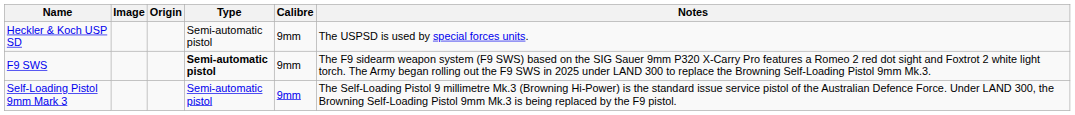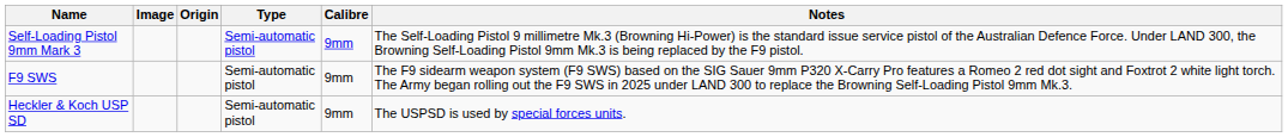 <table class="wikitable">
 <tr>
 <th>Name</th>
 <th>Image</th>
 <th>Origin</th>
 <th>Type</th>
 <th>Calibre</th>
 <th>Notes</th>
 </tr>
 <tr>
+<td><a href='#'>Self-Loading Pistol 9mm Mark 3</a></td>
+<td></td>
+<td></td>
+<td><a href='#'>Semi-automatic pistol</a></td>
+<td><a href='#'>9mm</a></td>
+<td>The Self-Loading Pistol 9 millimetre Mk.3 (Browning Hi-Power) is the standard issue service pistol of the Australian Defence Force. Under LAND 300, the Browning Self-Loading Pistol 9mm Mk.3 is being replaced by the F9 pistol.</td>
+</tr>
+<tr>
+<td><a href='#'>F9 SWS</a></td>
+<td></td>
+<td></td>
+<td>Semi-automatic pistol</td>
+<td>9mm</td>
+<td>The F9 sidearm weapon system (F9 SWS) based on the SIG Sauer 9mm P320 X-Carry Pro features a Romeo 2 red dot sight and Foxtrot 2 white light torch. The Army began rolling out the F9 SWS in 2025 under LAND 300 to replace the Browning Self-Loading Pistol 9mm Mk.3.</td>
+</tr>
+<tr>
 <td><a href='#'>Heckler & Koch USP SD</a></td>
 <td></td>
 <td></td>
 <td>Semi-automatic pistol</td>
 <td>9mm</td>
 <td>The USPSD is used by <a href='#'>special forces units</a>.</td>
 </tr>
-<tr>
-<td><a href='#'>F9 SWS</a></td>
-<td></td>
-<td></td>
-<td><strong>Semi-automatic pistol</strong></td>
-<td>9mm</td>
-<td>The F9 sidearm weapon system (F9 SWS) based on the SIG Sauer 9mm P320 X-Carry Pro features a Romeo 2 red dot sight and Foxtrot 2 white light torch. The Army began rolling out the F9 SWS in 2025 under LAND 300 to replace the Browning Self-Loading Pistol 9mm Mk.3.</td>
-</tr>
-<tr>
-<td><a href='#'>Self-Loading Pistol 9mm Mark 3</a></td>
-<td></td>
-<td></td>
-<td><a href='#'>Semi-automatic pistol</a></td>
-<td><a href='#'>9mm</a></td>
-<td>The Self-Loading Pistol 9 millimetre Mk.3 (Browning Hi-Power) is the standard issue service pistol of the Australian Defence Force. Under LAND 300, the Browning Self-Loading Pistol 9mm Mk.3 is being replaced by the F9 pistol.</td>
-</tr>
 </table>
